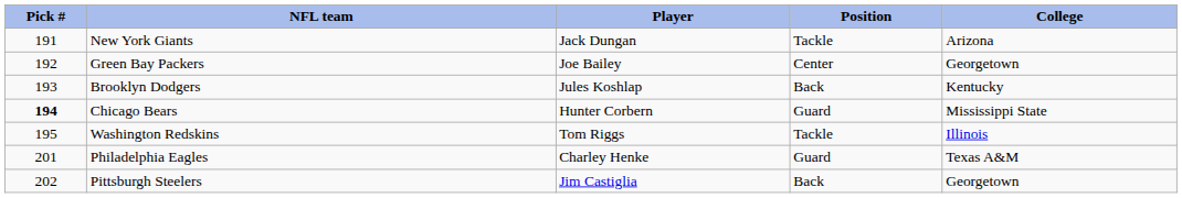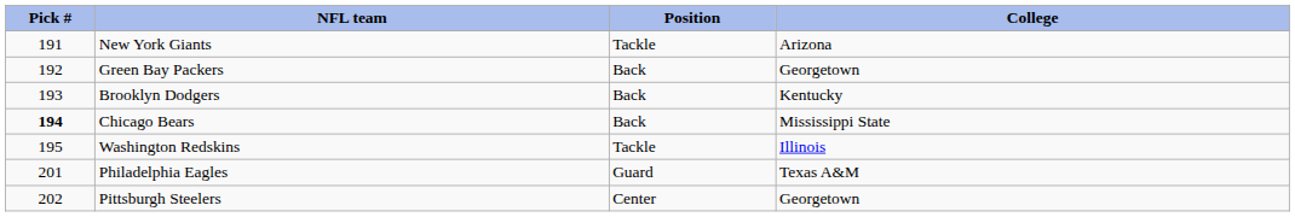 <table class="wikitable sortable sortable" style="width: 100%">
 <tr>
 <th style="background:#A8BDEC;" width=7%>Pick #</th>
 <th width=40% style="background:#A8BDEC;">NFL team</th>
-<th width=20% style="background:#A8BDEC;">Player</th>
 <th width=13% style="background:#A8BDEC;">Position</th>
 <th style="background:#A8BDEC;">College</th>
 </tr>
 <tr>
 <td align=center>191</td>
 <td>New York Giants</td>
-<td>Jack Dungan</td>
 <td>Tackle</td>
 <td>Arizona</td>
 </tr>
 <tr>
 <td align=center>192</td>
 <td>Green Bay Packers</td>
-<td>Joe Bailey</td>
-<td>Center</td>
+<td>Back</td>
 <td>Georgetown</td>
 </tr>
 <tr>
 <td align=center>193</td>
 <td>Brooklyn Dodgers</td>
-<td>Jules Koshlap</td>
 <td>Back</td>
 <td>Kentucky</td>
 </tr>
 <tr>
 <td align=center><strong>194</strong></td>
 <td>Chicago Bears</td>
-<td>Hunter Corbern</td>
-<td>Guard</td>
+<td>Back</td>
 <td>Mississippi State</td>
 </tr>
 <tr>
 <td align=center>195</td>
 <td>Washington Redskins</td>
-<td>Tom Riggs</td>
 <td>Tackle</td>
 <td><a href='#'>Illinois</a></td>
 </tr>
 <tr>
 <td align=center>201</td>
 <td>Philadelphia Eagles</td>
-<td>Charley Henke</td>
 <td>Guard</td>
 <td>Texas A&M</td>
 </tr>
 <tr>
 <td align=center>202</td>
 <td>Pittsburgh Steelers</td>
-<td><a href='#'>Jim Castiglia</a></td>
-<td>Back</td>
+<td>Center</td>
 <td>Georgetown</td>
 </tr>
 </table>
